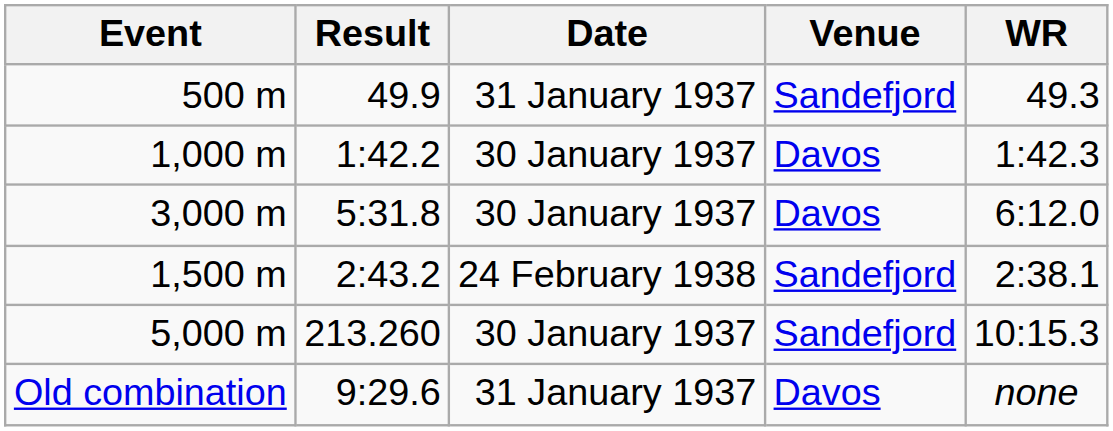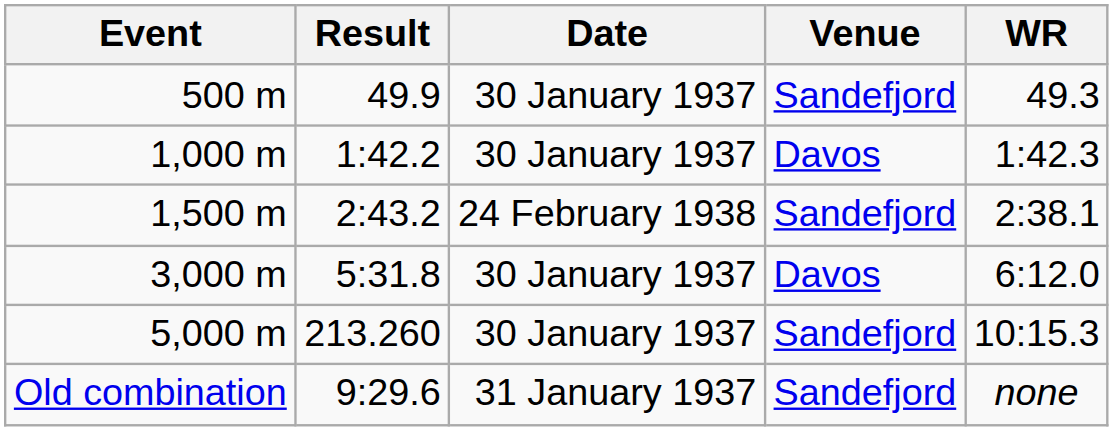 <table class="wikitable">
 <tr>
 <th>Event</th>
 <th>Result</th>
 <th>Date</th>
 <th>Venue</th>
 <th>WR</th>
 </tr>
 <tr align="right">
 <td>500 m</td>
 <td>49.9</td>
-<td>31 January 1937</td>
+<td>30 January 1937</td>
 <td align="left"><a href='#'>Sandefjord</a></td>
 <td>49.3</td>
 </tr>
 <tr align="right">
 <td>1,000 m</td>
 <td>1:42.2</td>
 <td>30 January 1937</td>
 <td align="left"><a href='#'>Davos</a></td>
 <td>1:42.3</td>
 </tr>
 <tr align="right">
+<td>1,500 m</td>
+<td>2:43.2</td>
+<td>24 February 1938</td>
+<td align="left"><a href='#'>Sandefjord</a></td>
+<td>2:38.1</td>
+</tr>
+<tr align="right">
 <td>3,000 m</td>
 <td>5:31.8</td>
 <td>30 January 1937</td>
 <td align="left"><a href='#'>Davos</a></td>
 <td>6:12.0</td>
-</tr>
-<tr align="right">
-<td>1,500 m</td>
-<td>2:43.2</td>
-<td>24 February 1938</td>
-<td align="left"><a href='#'>Sandefjord</a></td>
-<td>2:38.1</td>
 </tr>
 <tr align="right">
 <td>5,000 m</td>
 <td>213.260</td>
 <td>30 January 1937</td>
 <td align="left"><a href='#'>Sandefjord</a></td>
 <td>10:15.3</td>
 </tr>
 <tr align="right">
 <td><a href='#'>Old combination</a></td>
 <td>9:29.6</td>
 <td>31 January 1937</td>
-<td align="left"><a href='#'>Davos</a></td>
+<td align="left"><a href='#'>Sandefjord</a></td>
 <td align="center"><em>none</em></td>
 </tr>
 </table>
